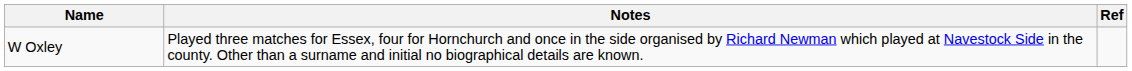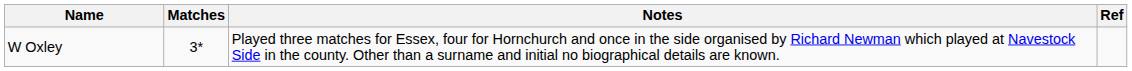 <table class="wikitable">
 <tr>
 <th style="width:170px">Name</th>
+<th>Matches</th>
 <th>Notes</th>
 <th>Ref</th>
 </tr>
 <tr>
 <td>W Oxley</td>
+<td align=center>3*</td>
 <td>Played three matches for Essex, four for Hornchurch and once in the side organised by <a href='#'>Richard Newman</a> which played at <a href='#'>Navestock Side</a> in the county. Other than a surname and initial no biographical details are known.</td>
 <td></td>
 </tr>
 </table>
